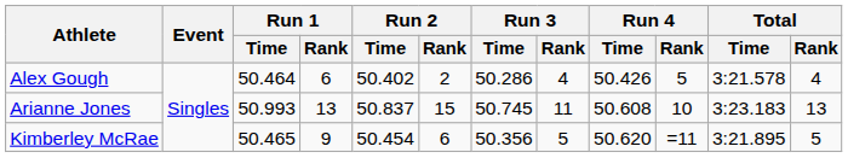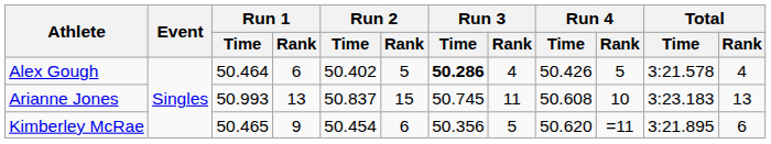 <table class="wikitable" style="font-size:90%">
 <tr>
 <th rowspan="2">Athlete</th>
 <th rowspan="2">Event</th>
 <th colspan=2>Run 1</th>
 <th colspan=2>Run 2</th>
 <th colspan=2>Run 3</th>
 <th colspan=2>Run 4</th>
 <th colspan=2>Total</th>
 </tr>
 <tr style="font-size:95%">
 <th>Time</th>
 <th>Rank</th>
 <th>Time</th>
 <th>Rank</th>
 <th>Time</th>
 <th>Rank</th>
 <th>Time</th>
 <th>Rank</th>
 <th>Time</th>
 <th>Rank</th>
 </tr>
 <tr align=center>
 <td align=left><a href='#'>Alex Gough</a></td>
 <td align=left rowspan="3"><a href='#'>Singles</a></td>
 <td>50.464</td>
 <td>6</td>
 <td>50.402</td>
-<td>2</td>
-<td>50.286</td>
+<td>5</td>
+<td><strong>50.286</strong></td>
 <td>4</td>
 <td>50.426</td>
 <td>5</td>
 <td>3:21.578</td>
 <td>4</td>
 </tr>
 <tr align=center>
 <td align=left><a href='#'>Arianne Jones</a></td>
 <td>50.993</td>
 <td>13</td>
 <td>50.837</td>
 <td>15</td>
 <td>50.745</td>
 <td>11</td>
 <td>50.608</td>
 <td>10</td>
 <td>3:23.183</td>
 <td>13</td>
 </tr>
 <tr align=center>
 <td align=left><a href='#'>Kimberley McRae</a></td>
 <td>50.465</td>
 <td>9</td>
 <td>50.454</td>
 <td>6</td>
 <td>50.356</td>
 <td>5</td>
 <td>50.620</td>
 <td>=11</td>
 <td>3:21.895</td>
-<td>5</td>
+<td>6</td>
 </tr>
 </table>
